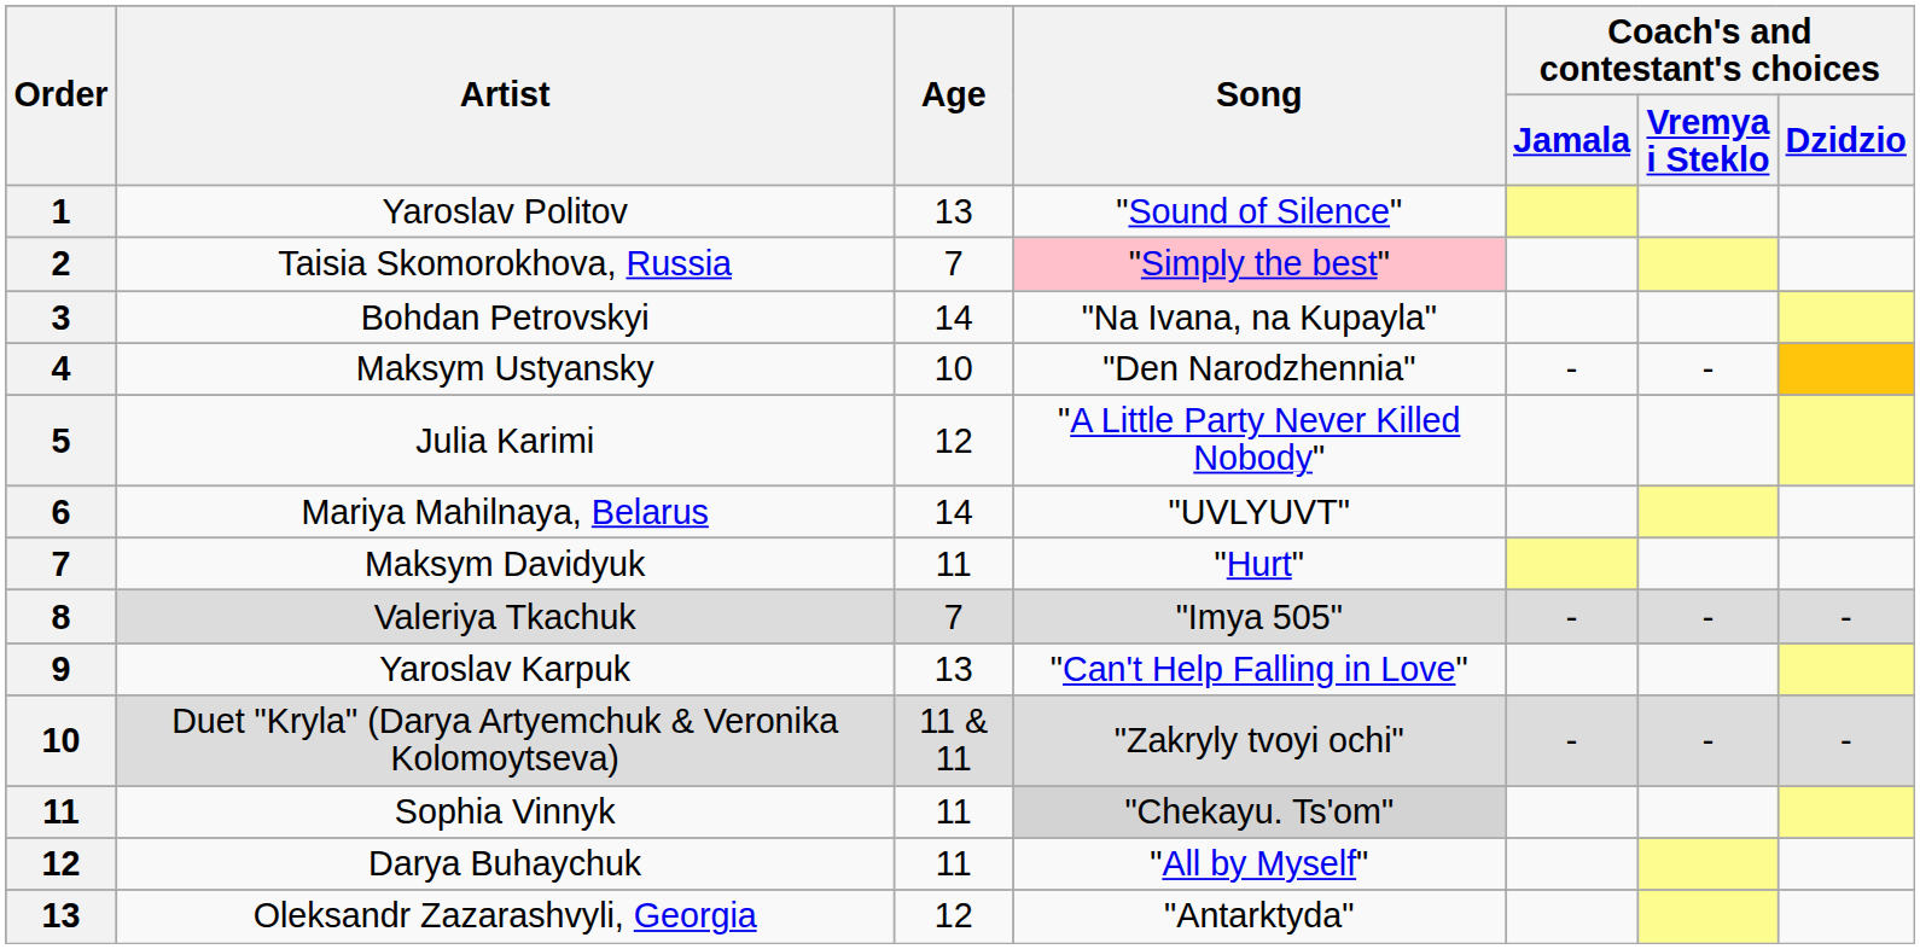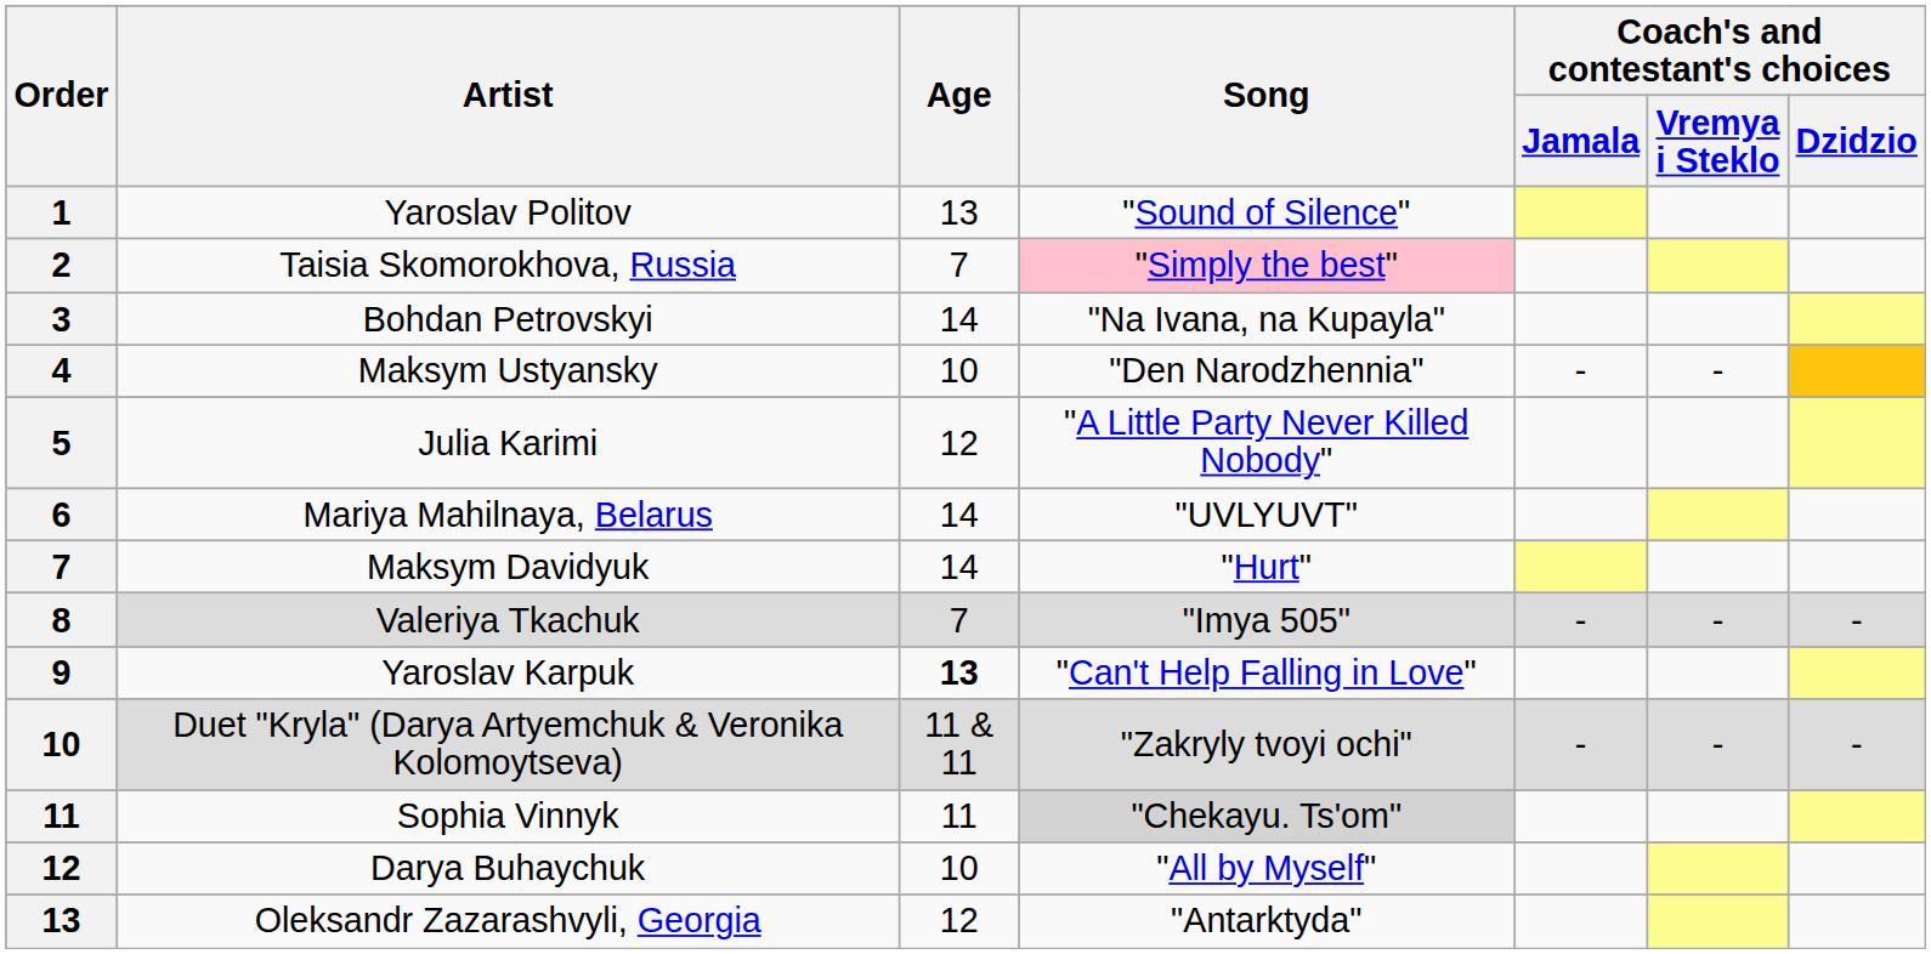 <table class="wikitable" style="text-align:center; line-height:17px; width:100%;">
 <tr>
 <th scope="col" rowspan="2" style="width=05%;">Order</th>
 <th scope="col" rowspan="2" style="width=20%;">Artist</th>
 <th scope="col" rowspan="2" style="width=05%;">Age</th>
 <th scope="col" rowspan="2" style="width=22%;">Song</th>
 <th scope="col" colspan="4" style="width=28%;">Coach's and contestant's choices</th>
 </tr>
 <tr>
 <th width="07%"><a href='#'>Jamala</a></th>
 <th width="07%"><a href='#'>Vremya i Steklo</a></th>
 <th width="07%"><a href='#'>Dzidzio</a></th>
 </tr>
 <tr id="1_1">
 <th>1</th>
 <td>Yaroslav Politov</td>
 <td>13</td>
 <td>"<a href='#'>Sound of Silence</a>"</td>
 <td style="background:#fdfc8f;"><strong></strong></td>
 <td><strong></strong></td>
 <td><strong></strong></td>
 </tr>
 <tr id="1_2">
 <th>2</th>
 <td>Taisia Skomorokhova, <a href='#'>Russia</a></td>
 <td>7</td>
 <td style="background: pink;">"<a href='#'>Simply the best</a>"</td>
 <td><strong></strong></td>
 <td style="background:#fdfc8f;"><strong></strong></td>
 <td><strong></strong></td>
 </tr>
 <tr id="1_3">
 <th>3</th>
 <td>Bohdan Petrovskyi</td>
 <td>14</td>
 <td>"Na Ivana, na Kupayla"</td>
 <td><strong></strong></td>
 <td><strong></strong></td>
 <td style="background:#fdfc8f;"><strong></strong></td>
 </tr>
 <tr id="1_4">
 <th>4</th>
 <td>Maksym Ustyansky</td>
 <td>10</td>
 <td>"Den Narodzhennia"</td>
 <td>-</td>
 <td>-</td>
 <td style="background:#ffc40c;"><strong></strong></td>
 </tr>
 <tr id="1_5">
 <th>5</th>
 <td>Julia Karimi</td>
 <td>12</td>
 <td>"<a href='#'>A Little Party Never Killed Nobody</a>"</td>
 <td><strong></strong></td>
 <td><strong></strong></td>
 <td style="background:#fdfc8f;"><strong></strong></td>
 </tr>
 <tr id="1_6">
 <th>6</th>
 <td>Mariya Mahilnaya, <a href='#'>Belarus</a></td>
 <td>14</td>
 <td>"UVLYUVT"</td>
 <td><strong></strong></td>
 <td style="background:#fdfc8f;"><strong></strong></td>
 <td><strong></strong></td>
 </tr>
 <tr id="1_7">
 <th>7</th>
 <td>Maksym Davidyuk</td>
-<td>11</td>
+<td>14</td>
 <td>"<a href='#'>Hurt</a>"</td>
 <td style="background:#fdfc8f;"><strong></strong></td>
 <td><strong></strong></td>
 <td><strong></strong></td>
 </tr>
 <tr style="background:#DCDCDC;">
 <th>8</th>
 <td>Valeriya Tkachuk</td>
 <td>7</td>
 <td>"Imya 505"</td>
 <td>-</td>
 <td>-</td>
 <td>-</td>
 </tr>
 <tr id="1_9">
 <th>9</th>
 <td>Yaroslav Karpuk</td>
-<td>13</td>
+<td><strong>13</strong></td>
 <td>"<a href='#'>Can't Help Falling in Love</a>"</td>
 <td><strong></strong></td>
 <td><strong></strong></td>
 <td style="background:#fdfc8f;"><strong></strong></td>
 </tr>
 <tr style="background:#DCDCDC;">
 <th>10</th>
 <td>Duet "Kryla" (Darya Artyemchuk & Veronika Kolomoytseva)</td>
 <td>11 & 11</td>
 <td>"Zakryly tvoyi ochi"</td>
 <td>-</td>
 <td>-</td>
 <td>-</td>
 </tr>
 <tr id="1_11">
 <th>11</th>
 <td>Sophia Vinnyk</td>
 <td>11</td>
 <td style="background: lightgrey;">"Chekayu. Ts'om"</td>
 <td><strong></strong></td>
 <td><strong></strong></td>
 <td style="background:#fdfc8f;"><strong></strong></td>
 </tr>
 <tr id="1_12">
 <th>12</th>
 <td>Darya Buhaychuk</td>
-<td>11</td>
+<td>10</td>
 <td>"<a href='#'>All by Myself</a>"</td>
 <td><strong></strong></td>
 <td style="background:#fdfc8f;"><strong></strong></td>
 <td><strong></strong></td>
 </tr>
 <tr id="1_13">
 <th>13</th>
 <td>Oleksandr Zazarashvyli, <a href='#'>Georgia</a></td>
 <td>12</td>
 <td>"Antarktyda"</td>
 <td><strong></strong></td>
 <td style="background:#fdfc8f;"><strong></strong></td>
 <td><strong></strong></td>
 </tr>
 <tr>
 </tr>
 </table>
